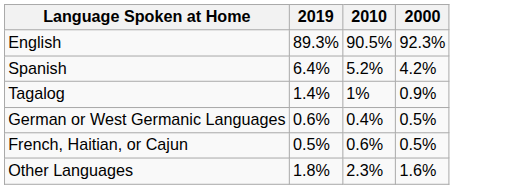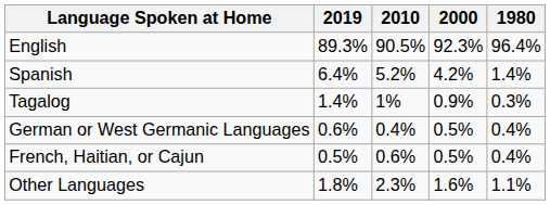 <table class="wikitable">
 <tr>
 <th>Language Spoken at Home</th>
 <th>2019</th>
 <th>2010</th>
 <th>2000</th>
+<th>1980</th>
 </tr>
 <tr>
 <td>English</td>
 <td>89.3%</td>
 <td>90.5%</td>
 <td>92.3%</td>
+<td>96.4%</td>
 </tr>
 <tr>
 <td>Spanish</td>
 <td>6.4%</td>
 <td>5.2%</td>
 <td>4.2%</td>
+<td>1.4%</td>
 </tr>
 <tr>
 <td>Tagalog</td>
 <td>1.4%</td>
 <td>1%</td>
 <td>0.9%</td>
+<td>0.3%</td>
 </tr>
 <tr>
 <td>German or West Germanic Languages</td>
 <td>0.6%</td>
 <td>0.4%</td>
 <td>0.5%</td>
+<td>0.4%</td>
 </tr>
 <tr>
 <td>French, Haitian, or Cajun</td>
 <td>0.5%</td>
 <td>0.6%</td>
 <td>0.5%</td>
+<td>0.4%</td>
 </tr>
 <tr>
 <td>Other Languages</td>
 <td>1.8%</td>
 <td>2.3%</td>
 <td>1.6%</td>
+<td>1.1%</td>
 </tr>
 </table>
